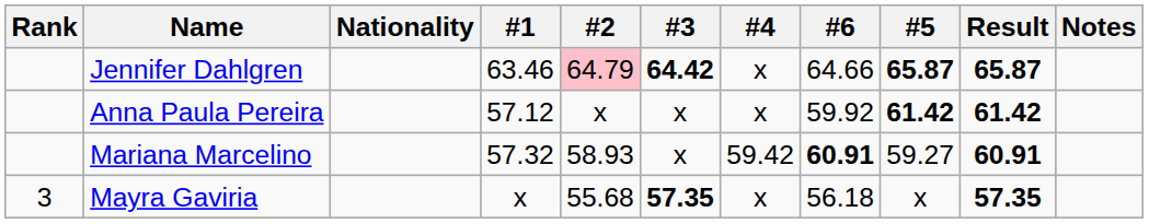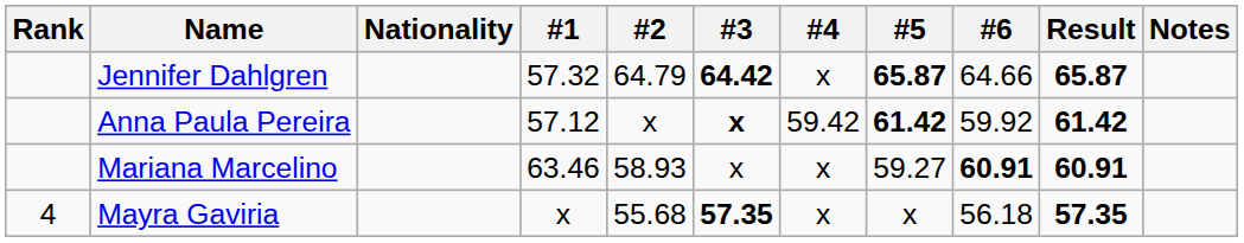 <table class="wikitable sortable" style="text-align:center;font-size:95%">
 <tr>
 <th>Rank</th>
 <th>Name</th>
 <th>Nationality</th>
 <th>#1</th>
 <th>#2</th>
 <th>#3</th>
 <th>#4</th>
+<th>#5</th>
 <th>#6</th>
-<th>#5</th>
 <th>Result</th>
 <th>Notes</th>
 </tr>
 <tr>
 <td></td>
 <td align=left><a href='#'>Jennifer Dahlgren</a></td>
 <td align=left></td>
-<td>63.46</td>
-<td style="background: pink;">64.79</td>
+<td>57.32</td>
+<td>64.79</td>
 <td><strong>64.42</strong></td>
 <td>x</td>
+<td><strong>65.87</strong></td>
 <td>64.66</td>
-<td><strong>65.87</strong></td>
 <td><strong>65.87</strong></td>
 <td></td>
 </tr>
 <tr>
 <td></td>
 <td align=left><a href='#'>Anna Paula Pereira</a></td>
 <td align=left></td>
 <td>57.12</td>
 <td>x</td>
-<td>x</td>
-<td>x</td>
+<td><strong>x</strong></td>
+<td>59.42</td>
+<td><strong>61.42</strong></td>
 <td>59.92</td>
-<td><strong>61.42</strong></td>
 <td><strong>61.42</strong></td>
 <td></td>
 </tr>
 <tr>
 <td></td>
 <td align=left><a href='#'>Mariana Marcelino</a></td>
 <td align=left></td>
-<td>57.32</td>
+<td>63.46</td>
 <td>58.93</td>
 <td>x</td>
-<td>59.42</td>
+<td>x</td>
+<td>59.27</td>
 <td><strong>60.91</strong></td>
-<td>59.27</td>
 <td><strong>60.91</strong></td>
 <td></td>
 </tr>
 <tr>
-<td>3</td>
+<td>4</td>
 <td align=left><a href='#'>Mayra Gaviria</a></td>
 <td align=left></td>
 <td>x</td>
 <td>55.68</td>
 <td><strong>57.35</strong></td>
 <td>x</td>
+<td>x</td>
 <td>56.18</td>
-<td>x</td>
 <td><strong>57.35</strong></td>
 <td></td>
 </tr>
 </table>
